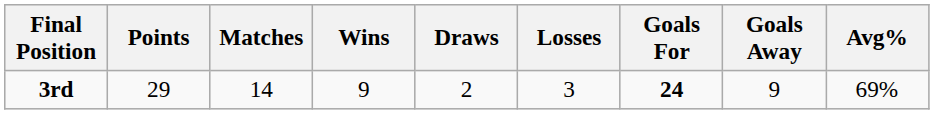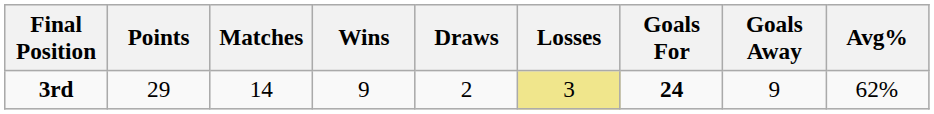 <table class="wikitable" style="font-size: 95%; text-align: center;">
 <tr>
 <th width=60>Final Position</th>
 <th width=60>Points</th>
 <th width=60>Matches</th>
 <th width=60>Wins</th>
 <th width=60>Draws</th>
 <th width=60>Losses</th>
 <th width=60>Goals For</th>
 <th width=60>Goals Away</th>
 <th width=60>Avg%</th>
 </tr>
 <tr>
 <td><strong>3rd</strong></td>
 <td>29</td>
 <td>14</td>
 <td>9</td>
 <td>2</td>
-<td>3</td>
+<td style="background: khaki;">3</td>
 <td><strong>24</strong></td>
 <td>9</td>
-<td>69%</td>
+<td>62%</td>
 </tr>
 </table>
